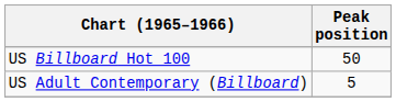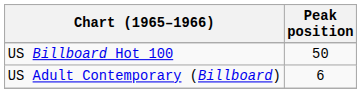 <table class="wikitable sortable">
 <tr>
 <th>Chart (1965–1966)</th>
 <th>Peak<br>position</th>
 </tr>
 <tr>
 </tr>
 <tr>
 </tr>
 <tr>
 </tr>
 <tr>
 </tr>
 <tr>
 <td>US <a href='#'><em>Billboard</em> Hot 100</a></td>
 <td style="text-align:center;">50</td>
 </tr>
 <tr>
 <td>US <a href='#'>Adult Contemporary</a> (<a href='#'><em>Billboard</em></a>)</td>
-<td style="text-align:center;">5</td>
+<td style="text-align:center;">6</td>
 </tr>
 <tr>
 </tr>
 <tr>
 </tr>
 </table>
